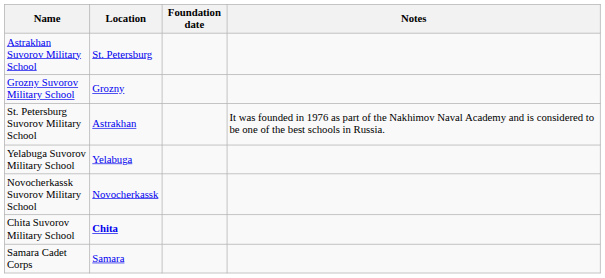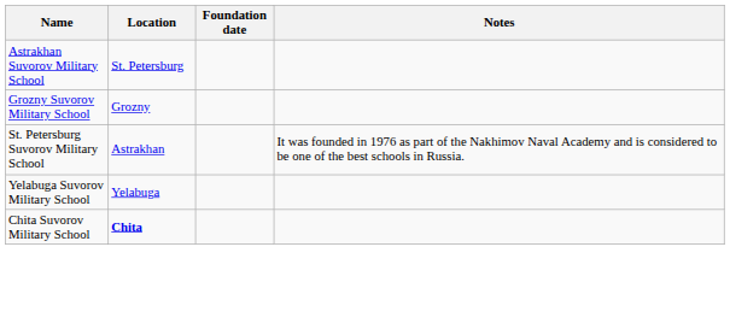 <table class="wikitable" style="margin: 1em auto 1em auto">
 <tr>
 <th style="width:120px;">Name</th>
 <th style="width:100px;">Location</th>
 <th style="width:90px;">Foundation date</th>
 <th style="width:550px;">Notes</th>
 </tr>
 <tr>
 <td><a href='#'>Astrakhan Suvorov Military School</a></td>
 <td><a href='#'>St. Petersburg</a></td>
 <td></td>
 <td></td>
 </tr>
 <tr>
 <td><a href='#'>Grozny Suvorov Military School</a></td>
 <td><a href='#'>Grozny</a></td>
 <td></td>
 <td></td>
 </tr>
 <tr>
 <td>St. Petersburg Suvorov Military School</td>
 <td><a href='#'>Astrakhan</a></td>
 <td></td>
 <td>It was founded in 1976 as part of the Nakhimov Naval Academy and is considered to be one of the best schools in Russia.</td>
 </tr>
 <tr>
 <td>Yelabuga Suvorov Military School</td>
 <td><a href='#'>Yelabuga</a></td>
 <td></td>
 <td></td>
 </tr>
 <tr>
-<td>Novocherkassk Suvorov Military School</td>
-<td><a href='#'>Novocherkassk</a></td>
-<td></td>
-<td></td>
-</tr>
-<tr>
 <td>Chita Suvorov Military School</td>
 <td><strong><a href='#'>Chita</a></strong></td>
 <td></td>
 <td></td>
 </tr>
-<tr>
-<td>Samara Cadet Corps</td>
-<td><a href='#'>Samara</a></td>
-<td></td>
-<td></td>
-</tr>
 </table>
